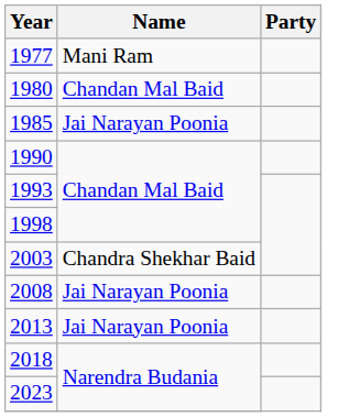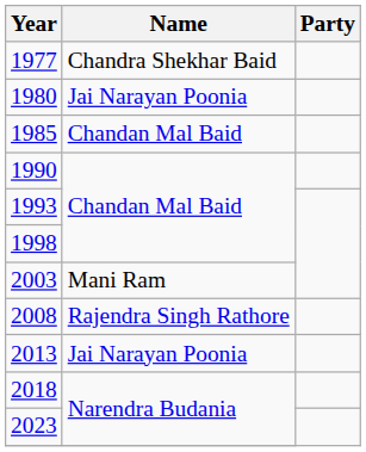 <table class="wikitable sortable">
 <tr>
 <th>Year</th>
 <th>Name</th>
 <th colspan=2>Party</th>
 </tr>
 <tr>
 <td><a href='#'>1977</a></td>
-<td>Mani Ram</td>
+<td>Chandra Shekhar Baid</td>
 <td></td>
 </tr>
 <tr>
 <td><a href='#'>1980</a></td>
-<td><a href='#'>Chandan Mal Baid</a></td>
+<td><a href='#'>Jai Narayan Poonia</a></td>
 <td></td>
 </tr>
 <tr>
 <td><a href='#'>1985</a></td>
-<td><a href='#'>Jai Narayan Poonia</a></td>
+<td><a href='#'>Chandan Mal Baid</a></td>
 <td></td>
 </tr>
 <tr>
 <td><a href='#'>1990</a></td>
 <td rowspan=3><a href='#'>Chandan Mal Baid</a></td>
 <td></td>
 </tr>
 <tr>
 <td><a href='#'>1993</a></td>
 </tr>
 <tr>
 <td><a href='#'>1998</a></td>
 </tr>
 <tr>
 <td><a href='#'>2003</a></td>
-<td>Chandra Shekhar Baid</td>
+<td>Mani Ram</td>
 </tr>
 <tr>
 <td><a href='#'>2008</a></td>
-<td><a href='#'>Jai Narayan Poonia</a></td>
+<td><a href='#'>Rajendra Singh Rathore</a></td>
 <td></td>
 </tr>
 <tr>
 <td><a href='#'>2013</a></td>
 <td><a href='#'>Jai Narayan Poonia</a></td>
 </tr>
 <tr>
 <td><a href='#'>2018</a></td>
 <td rowspan=2><a href='#'>Narendra Budania</a></td>
 <td></td>
 </tr>
 <tr>
 <td><a href='#'>2023</a></td>
 </tr>
 <tr>
 </tr>
 </table>
